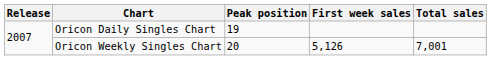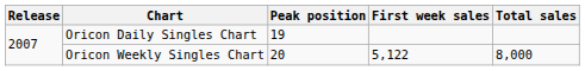 <table class="wikitable">
 <tr>
 <th>Release</th>
 <th>Chart</th>
 <th>Peak position</th>
 <th>First week sales</th>
 <th>Total sales</th>
 </tr>
 <tr>
 <td rowspan=2>2007</td>
 <td>Oricon Daily Singles Chart</td>
 <td>19</td>
 <td></td>
 <td></td>
 </tr>
 <tr>
 <td>Oricon Weekly Singles Chart</td>
 <td>20</td>
-<td>5,126</td>
-<td>7,001</td>
+<td>5,122</td>
+<td>8,000</td>
 </tr>
 </table>
